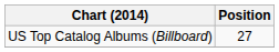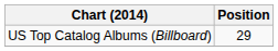 <table class="wikitable">
 <tr>
 <th>Chart (2014)</th>
 <th>Position</th>
 </tr>
 <tr>
 <td>US Top Catalog Albums (<em>Billboard</em>)</td>
-<td style="text-align:center;">27</td>
+<td style="text-align:center;">29</td>
 </tr>
 <tr>
 </tr>
 </table>
